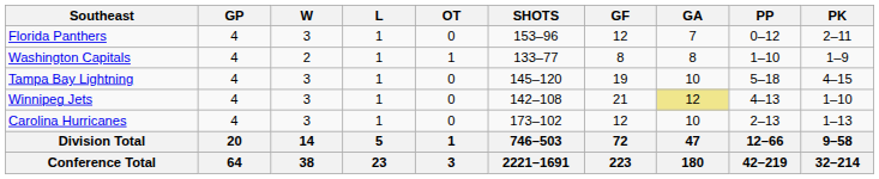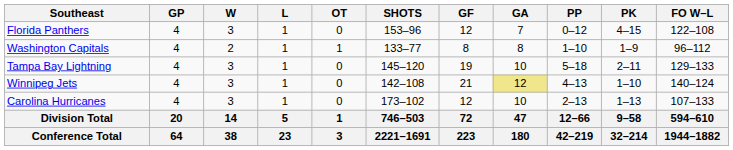 <table class="wikitable" style="text-align:center; width:65em; font-size:85%;">
 <tr>
 <th width="20%">Southeast</th>
 <th width="7.5%">GP</th>
 <th width="7.5%">W</th>
 <th width="7.5%">L</th>
 <th width="7.5%">OT</th>
 <th width="10%">SHOTS</th>
 <th width="7.5%">GF</th>
 <th width="7.5%">GA</th>
 <th width="7.5%">PP</th>
 <th width="7.5%">PK</th>
+<th width="10%">FO W–L</th>
 </tr>
 <tr>
 <td align=left><a href='#'>Florida Panthers</a></td>
 <td>4</td>
 <td>3</td>
 <td>1</td>
 <td>0</td>
 <td>153–96</td>
 <td>12</td>
 <td>7</td>
 <td>0–12</td>
-<td>2–11</td>
+<td>4–15</td>
+<td>122–108</td>
 </tr>
 <tr>
 <td align=left><a href='#'>Washington Capitals</a></td>
 <td>4</td>
 <td>2</td>
 <td>1</td>
 <td>1</td>
 <td>133–77</td>
 <td>8</td>
 <td>8</td>
 <td>1–10</td>
 <td>1–9</td>
+<td>96–112</td>
 </tr>
 <tr>
 <td align=left><a href='#'>Tampa Bay Lightning</a></td>
 <td>4</td>
 <td>3</td>
 <td>1</td>
 <td>0</td>
 <td>145–120</td>
 <td>19</td>
 <td>10</td>
 <td>5–18</td>
-<td>4–15</td>
+<td>2–11</td>
+<td>129–133</td>
 </tr>
 <tr>
 <td align=left><a href='#'>Winnipeg Jets</a></td>
 <td>4</td>
 <td>3</td>
 <td>1</td>
 <td>0</td>
 <td>142–108</td>
 <td>21</td>
 <td style="background: khaki;">12</td>
 <td>4–13</td>
 <td>1–10</td>
+<td>140–124</td>
 </tr>
 <tr>
 <td align=left><a href='#'>Carolina Hurricanes</a></td>
 <td>4</td>
 <td>3</td>
 <td>1</td>
 <td>0</td>
 <td>173–102</td>
 <td>12</td>
 <td>10</td>
 <td>2–13</td>
 <td>1–13</td>
+<td>107–133</td>
 </tr>
 <tr>
 <th>Division Total</th>
 <th>20</th>
 <th>14</th>
 <th>5</th>
 <th>1</th>
 <th>746–503</th>
 <th>72</th>
 <th>47</th>
 <th>12–66</th>
 <th>9–58</th>
+<th>594–610</th>
 </tr>
 <tr>
 <th>Conference Total</th>
 <th>64</th>
 <th>38</th>
 <th>23</th>
 <th>3</th>
 <th>2221–1691</th>
 <th>223</th>
 <th>180</th>
 <th>42–219</th>
 <th>32–214</th>
+<th>1944–1882</th>
 </tr>
 </table>
